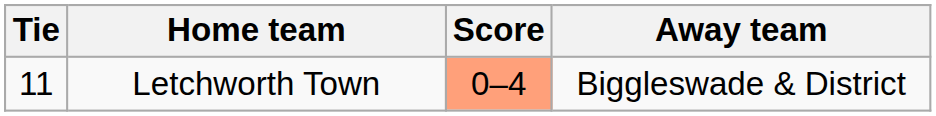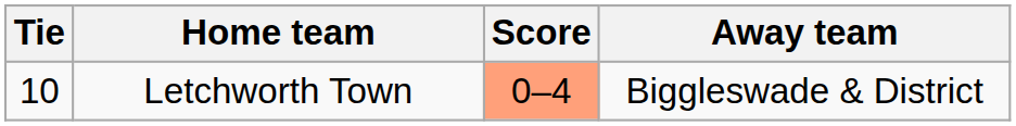 <table class="wikitable" style="text-align:center;">
 <tr>
 <th width=20>Tie</th>
 <th width=175>Home team</th>
 <th width=20>Score</th>
 <th width=175>Away team</th>
 </tr>
 <tr>
-<td>11</td>
+<td>10</td>
 <td>Letchworth Town</td>
 <td style="background: lightsalmon;">0–4</td>
 <td>Biggleswade & District</td>
 </tr>
 </table>
